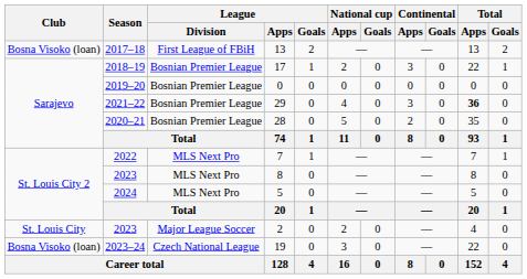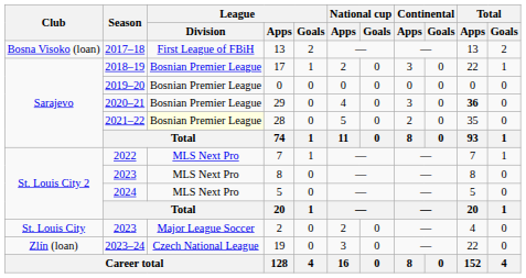 <table class="wikitable" style="text-align:center">
 <tr>
 <th rowspan=2>Club</th>
 <th rowspan=2>Season</th>
 <th colspan=3>League</th>
 <th colspan=2>National cup</th>
 <th colspan=2>Continental</th>
 <th colspan=2>Total</th>
 </tr>
 <tr>
 <th>Division</th>
 <th>Apps</th>
 <th>Goals</th>
 <th>Apps</th>
 <th>Goals</th>
 <th>Apps</th>
 <th>Goals</th>
 <th>Apps</th>
 <th>Goals</th>
 </tr>
 <tr>
 <td><a href='#'>Bosna Visoko</a> (loan)</td>
 <td><a href='#'>2017–18</a></td>
 <td><a href='#'>First League of FBiH</a></td>
 <td>13</td>
 <td>2</td>
 <td colspan=2>—</td>
 <td colspan=2>—</td>
 <td>13</td>
 <td>2</td>
 </tr>
 <tr>
 <td rowspan=5><a href='#'>Sarajevo</a></td>
 <td><a href='#'>2018–19</a></td>
 <td><a href='#'>Bosnian Premier League</a></td>
 <td>17</td>
 <td>1</td>
 <td>2</td>
 <td>0</td>
 <td>3</td>
 <td>0</td>
 <td>22</td>
 <td>1</td>
 </tr>
 <tr>
 <td><a href='#'>2019–20</a></td>
 <td>Bosnian Premier League</td>
 <td>0</td>
 <td>0</td>
 <td>0</td>
 <td>0</td>
 <td>0</td>
 <td>0</td>
 <td>0</td>
 <td>0</td>
 </tr>
 <tr>
-<td><a href='#'>2021–22</a></td>
+<td><a href='#'>2020–21</a></td>
 <td>Bosnian Premier League</td>
 <td>29</td>
 <td>0</td>
 <td>4</td>
 <td>0</td>
 <td>3</td>
 <td>0</td>
 <td><strong>36</strong></td>
 <td>0</td>
 </tr>
 <tr>
-<td><a href='#'>2020–21</a></td>
-<td>Bosnian Premier League</td>
+<td><a href='#'>2021–22</a></td>
+<td style="background: lightyellow;">Bosnian Premier League</td>
 <td>28</td>
 <td>0</td>
 <td>5</td>
 <td>0</td>
 <td>2</td>
 <td>0</td>
 <td>35</td>
 <td>0</td>
 </tr>
 <tr>
 <th colspan=2>Total</th>
 <th>74</th>
 <th>1</th>
 <th>11</th>
 <th>0</th>
 <th>8</th>
 <th>0</th>
 <th>93</th>
 <th>1</th>
 </tr>
 <tr>
 <td rowspan=4><a href='#'>St. Louis City 2</a></td>
 <td><a href='#'>2022</a></td>
 <td><a href='#'>MLS Next Pro</a></td>
 <td>7</td>
 <td>1</td>
 <td colspan=2>—</td>
 <td colspan=2>—</td>
 <td>7</td>
 <td>1</td>
 </tr>
 <tr>
 <td><a href='#'>2023</a></td>
 <td>MLS Next Pro</td>
 <td>8</td>
 <td>0</td>
 <td colspan=2>—</td>
 <td colspan=2>—</td>
 <td>8</td>
 <td>0</td>
 </tr>
 <tr>
 <td><a href='#'>2024</a></td>
 <td>MLS Next Pro</td>
 <td>5</td>
 <td>0</td>
 <td colspan=2>—</td>
 <td colspan=2>—</td>
 <td>5</td>
 <td>0</td>
 </tr>
 <tr>
 <th colspan=2>Total</th>
 <th>20</th>
 <th>1</th>
 <th colspan=2>—</th>
 <th colspan=2>—</th>
 <th>20</th>
 <th>1</th>
 </tr>
 <tr>
 <td><a href='#'>St. Louis City</a></td>
 <td><a href='#'>2023</a></td>
 <td><a href='#'>Major League Soccer</a></td>
 <td>2</td>
 <td>0</td>
 <td>2</td>
 <td>0</td>
 <td colspan=2>—</td>
 <td>4</td>
 <td>0</td>
 </tr>
 <tr>
-<td><a href='#'>Bosna Visoko</a> (loan)</td>
+<td><a href='#'>Zlín</a> (loan)</td>
 <td><a href='#'>2023–24</a></td>
 <td><a href='#'>Czech National League</a></td>
 <td>19</td>
 <td>0</td>
 <td>3</td>
 <td>0</td>
 <td colspan=2>—</td>
 <td>22</td>
 <td>0</td>
 </tr>
 <tr>
 <th colspan=3>Career total</th>
 <th>128</th>
 <th>4</th>
 <th>16</th>
 <th>0</th>
 <th>8</th>
 <th>0</th>
 <th>152</th>
 <th>4</th>
 </tr>
 </table>
